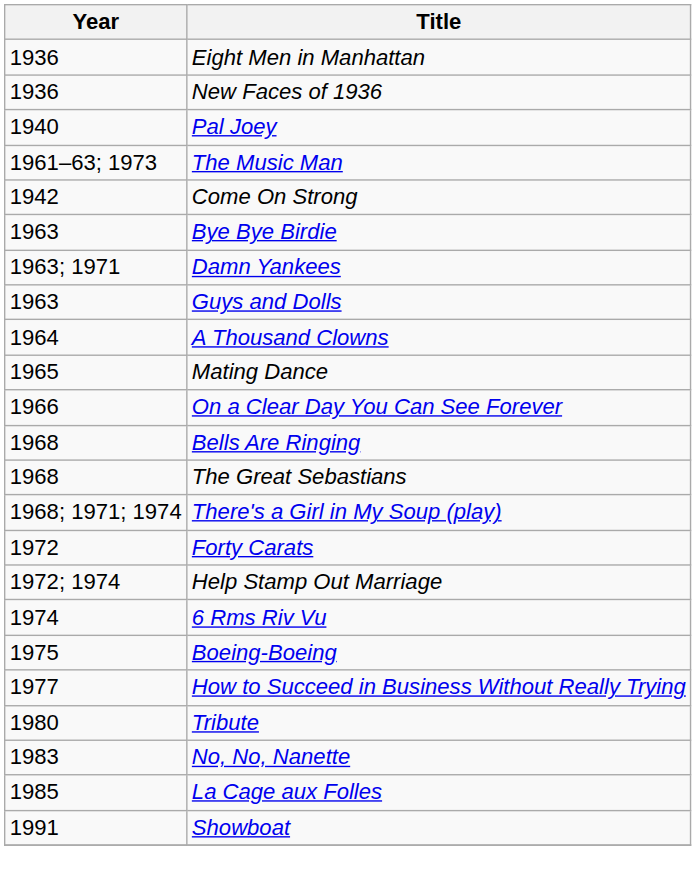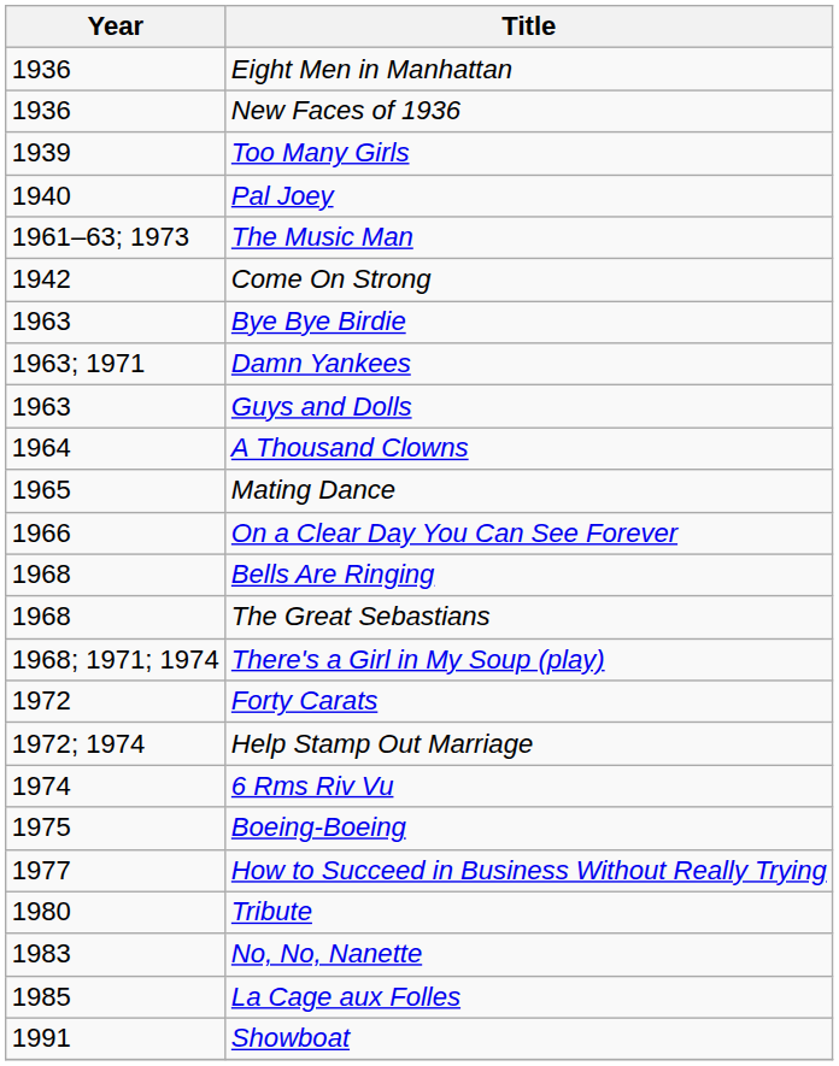 <table class="wikitable sortable">
 <tr>
 <th>Year</th>
 <th>Title</th>
 </tr>
 <tr>
 <td>1936</td>
 <td><em>Eight Men in Manhattan</em></td>
 </tr>
 <tr>
 <td>1936</td>
 <td><em>New Faces of 1936</em></td>
+</tr>
+<tr>
+<td>1939</td>
+<td><em><a href='#'>Too Many Girls</a></em></td>
 </tr>
 <tr>
 <td>1940</td>
 <td><em><a href='#'>Pal Joey</a></em></td>
 </tr>
 <tr>
 <td>1961–63; 1973</td>
 <td><em><a href='#'>The Music Man</a></em></td>
 </tr>
 <tr>
 <td>1942</td>
 <td><em>Come On Strong</em></td>
 </tr>
 <tr>
 <td>1963</td>
 <td><em><a href='#'>Bye Bye Birdie</a></em></td>
 </tr>
 <tr>
 <td>1963; 1971</td>
 <td><em><a href='#'>Damn Yankees</a></em></td>
 </tr>
 <tr>
 <td>1963</td>
 <td><em><a href='#'>Guys and Dolls</a></em></td>
 </tr>
 <tr>
 <td>1964</td>
 <td><em><a href='#'>A Thousand Clowns</a></em></td>
 </tr>
 <tr>
 <td>1965</td>
 <td><em>Mating Dance</em></td>
 </tr>
 <tr>
 <td>1966</td>
 <td><em><a href='#'>On a Clear Day You Can See Forever</a></em></td>
 </tr>
 <tr>
 <td>1968</td>
 <td><em><a href='#'>Bells Are Ringing</a></em></td>
 </tr>
 <tr>
 <td>1968</td>
 <td><em>The Great Sebastians</em></td>
 </tr>
 <tr>
 <td>1968; 1971; 1974</td>
 <td><em><a href='#'>There's a Girl in My Soup (play)</a></em></td>
 </tr>
 <tr>
 <td>1972</td>
 <td><em><a href='#'>Forty Carats</a></em></td>
 </tr>
 <tr>
 <td>1972; 1974</td>
 <td><em>Help Stamp Out Marriage</em></td>
 </tr>
 <tr>
 <td>1974</td>
 <td><em><a href='#'>6 Rms Riv Vu</a></em></td>
 </tr>
 <tr>
 <td>1975</td>
 <td><em><a href='#'>Boeing-Boeing</a></em></td>
 </tr>
 <tr>
 <td>1977</td>
 <td><em><a href='#'>How to Succeed in Business Without Really Trying</a></em></td>
 </tr>
 <tr>
 <td>1980</td>
 <td><em><a href='#'>Tribute</a></em></td>
 </tr>
 <tr>
 <td>1983</td>
 <td><em><a href='#'>No, No, Nanette</a></em></td>
 </tr>
 <tr>
 <td>1985</td>
 <td><em><a href='#'>La Cage aux Folles</a></em></td>
 </tr>
 <tr>
 <td>1991</td>
 <td><a href='#'><em>Showboat</em></a></td>
 </tr>
 <tr>
 </tr>
 </table>
